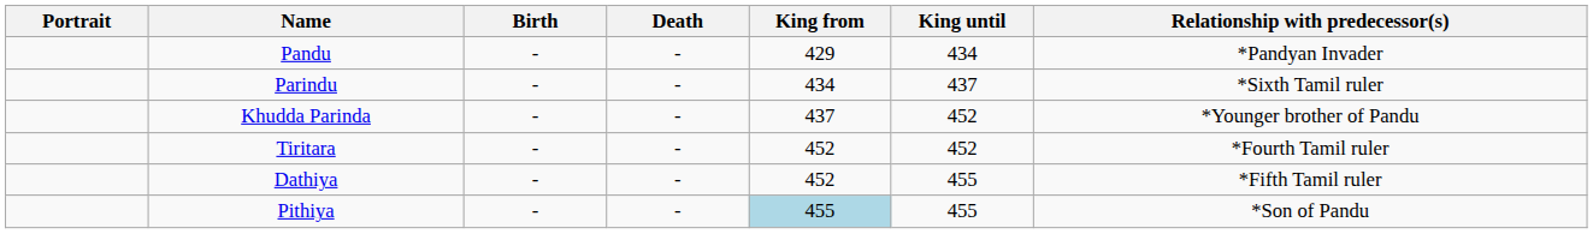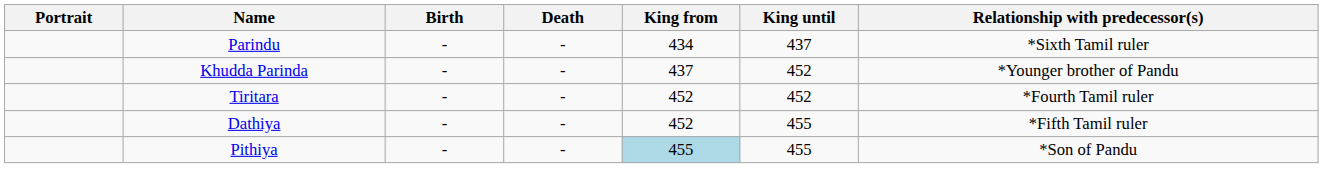 <table width=100% class="wikitable">
 <tr>
 <th width=9%>Portrait</th>
 <th width=20%>Name</th>
 <th width=9%>Birth</th>
 <th width=9%>Death</th>
 <th width=9%>King from</th>
 <th width=9%>King until</th>
 <th width=35%>Relationship with predecessor(s)</th>
-</tr>
-<tr>
-<td></td>
-<td align="center"><a href='#'>Pandu</a></td>
-<td align="center">-</td>
-<td align="center">-</td>
-<td align="center">429</td>
-<td align="center">434</td>
-<td align="center">*Pandyan Invader</td>
 </tr>
 <tr>
 <td></td>
 <td align="center"><a href='#'>Parindu</a></td>
 <td align="center">-</td>
 <td align="center">-</td>
 <td align="center">434</td>
 <td align="center">437</td>
 <td align="center">*Sixth Tamil ruler</td>
 </tr>
 <tr>
 <td></td>
 <td align="center"><a href='#'>Khudda Parinda</a></td>
 <td align="center">-</td>
 <td align="center">-</td>
 <td align="center">437</td>
 <td align="center">452</td>
 <td align="center">*Younger brother of Pandu</td>
 </tr>
 <tr>
 <td></td>
 <td align="center"><a href='#'>Tiritara</a></td>
 <td align="center">-</td>
 <td align="center">-</td>
 <td align="center">452</td>
 <td align="center">452</td>
 <td align="center">*Fourth Tamil ruler</td>
 </tr>
 <tr>
 <td></td>
 <td align="center"><a href='#'>Dathiya</a></td>
 <td align="center">-</td>
 <td align="center">-</td>
 <td align="center">452</td>
 <td align="center">455</td>
 <td align="center">*Fifth Tamil ruler</td>
 </tr>
 <tr>
 <td></td>
 <td align="center"><a href='#'>Pithiya</a></td>
 <td align="center">-</td>
 <td align="center">-</td>
 <td align="center" style="background: lightblue;">455</td>
 <td align="center">455</td>
 <td align="center">*Son of Pandu</td>
 </tr>
 </table>
